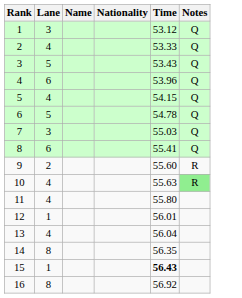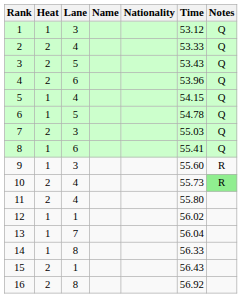 <table class="wikitable sortable" style="text-align:center">
 <tr>
 <th>Rank</th>
+<th>Heat</th>
 <th>Lane</th>
 <th>Name</th>
 <th>Nationality</th>
 <th>Time</th>
 <th>Notes</th>
 </tr>
 <tr bgcolor=ccffcc>
+<td>1</td>
 <td>1</td>
 <td>3</td>
 <td align=left></td>
 <td align=left></td>
 <td>53.12</td>
 <td>Q</td>
 </tr>
 <tr bgcolor=ccffcc>
 <td>2</td>
+<td>2</td>
 <td>4</td>
 <td align=left></td>
 <td align=left></td>
 <td>53.33</td>
 <td>Q</td>
 </tr>
 <tr bgcolor=ccffcc>
 <td>3</td>
+<td>2</td>
 <td>5</td>
 <td align=left></td>
 <td align=left></td>
 <td>53.43</td>
 <td>Q</td>
 </tr>
 <tr bgcolor=ccffcc>
 <td>4</td>
+<td>2</td>
 <td>6</td>
 <td align=left></td>
 <td align=left></td>
 <td>53.96</td>
 <td>Q</td>
 </tr>
 <tr bgcolor=ccffcc>
 <td>5</td>
+<td>1</td>
 <td>4</td>
 <td align=left></td>
 <td align=left></td>
 <td>54.15</td>
 <td>Q</td>
 </tr>
 <tr bgcolor=ccffcc>
 <td>6</td>
+<td>1</td>
 <td>5</td>
 <td align=left></td>
 <td align=left></td>
 <td>54.78</td>
 <td>Q</td>
 </tr>
 <tr bgcolor=ccffcc>
 <td>7</td>
+<td>2</td>
 <td>3</td>
 <td align=left></td>
 <td align=left></td>
 <td>55.03</td>
 <td>Q</td>
 </tr>
 <tr bgcolor=ccffcc>
 <td>8</td>
+<td>1</td>
 <td>6</td>
 <td align=left></td>
 <td align=left></td>
 <td>55.41</td>
 <td>Q</td>
 </tr>
 <tr>
 <td>9</td>
-<td>2</td>
+<td>1</td>
+<td>3</td>
 <td align=left></td>
 <td align=left></td>
 <td>55.60</td>
 <td>R</td>
 </tr>
 <tr>
 <td>10</td>
+<td>2</td>
 <td>4</td>
 <td align=left></td>
 <td align=left></td>
-<td>55.63</td>
+<td>55.73</td>
 <td style="background: lightgreen;">R</td>
 </tr>
 <tr>
 <td>11</td>
+<td>2</td>
 <td>4</td>
 <td align=left></td>
 <td align=left></td>
 <td>55.80</td>
 <td></td>
 </tr>
 <tr>
 <td>12</td>
 <td>1</td>
+<td>1</td>
 <td align=left></td>
 <td align=left></td>
-<td>56.01</td>
+<td>56.02</td>
 <td></td>
 </tr>
 <tr>
 <td>13</td>
-<td>4</td>
+<td>1</td>
+<td>7</td>
 <td align=left></td>
 <td align=left></td>
 <td>56.04</td>
 <td></td>
 </tr>
 <tr>
 <td>14</td>
+<td>1</td>
 <td>8</td>
 <td align=left></td>
 <td align=left></td>
-<td>56.35</td>
+<td>56.33</td>
 <td></td>
 </tr>
 <tr>
 <td>15</td>
+<td>2</td>
 <td>1</td>
 <td align=left></td>
 <td align=left></td>
-<td><strong>56.43</strong></td>
+<td>56.43</td>
 <td></td>
 </tr>
 <tr>
 <td>16</td>
+<td>2</td>
 <td>8</td>
 <td align=left></td>
 <td align=left></td>
 <td>56.92</td>
 <td></td>
 </tr>
 </table>
